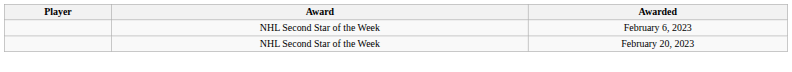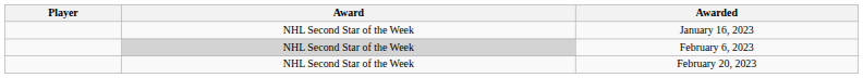 <table class="wikitable sortable" style="width:100%;">
 <tr align=center>
 <th>Player</th>
 <th>Award</th>
 <th data-sort-type="date">Awarded</th>
 </tr>
 <tr align=center>
 <td></td>
 <td>NHL Second Star of the Week</td>
+<td>January 16, 2023</td>
+</tr>
+<tr align=center>
+<td></td>
+<td style="background: lightgrey;">NHL Second Star of the Week</td>
 <td>February 6, 2023</td>
 </tr>
 <tr align=center>
 <td></td>
 <td>NHL Second Star of the Week</td>
 <td>February 20, 2023</td>
 </tr>
 </table>
